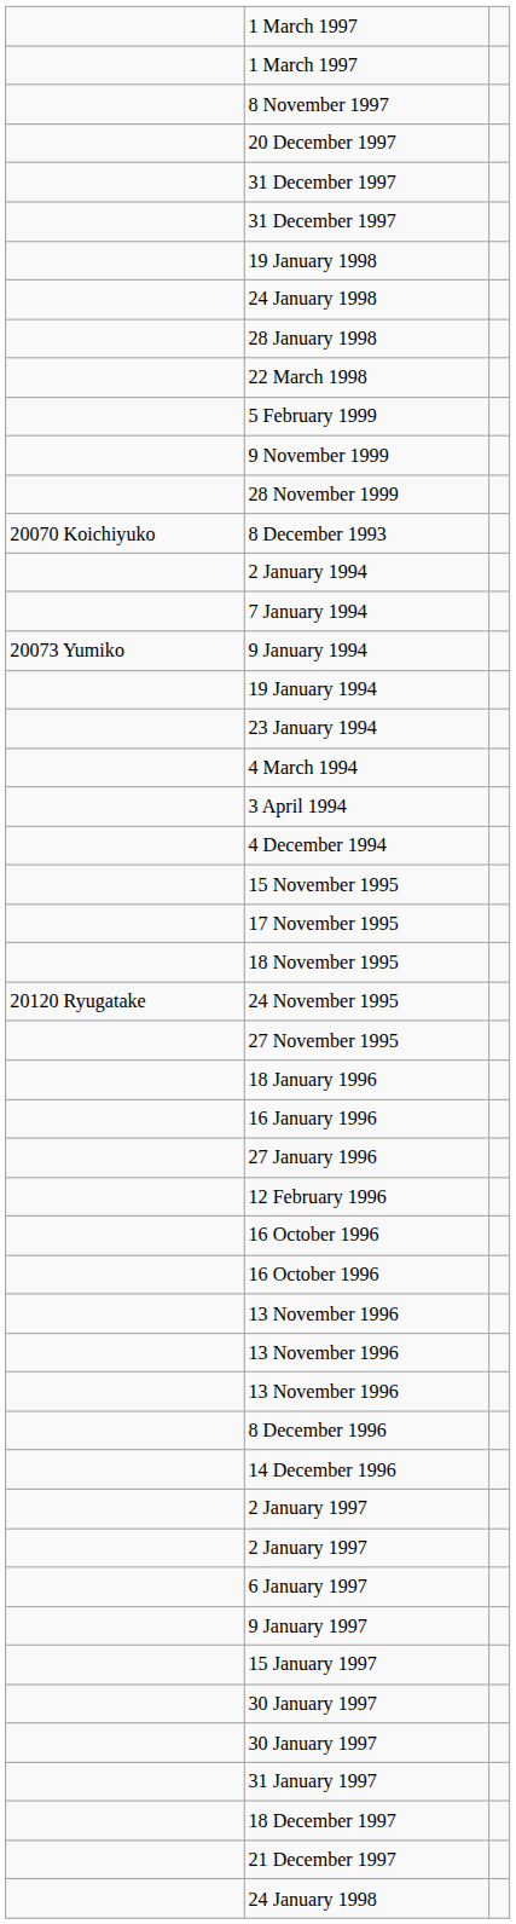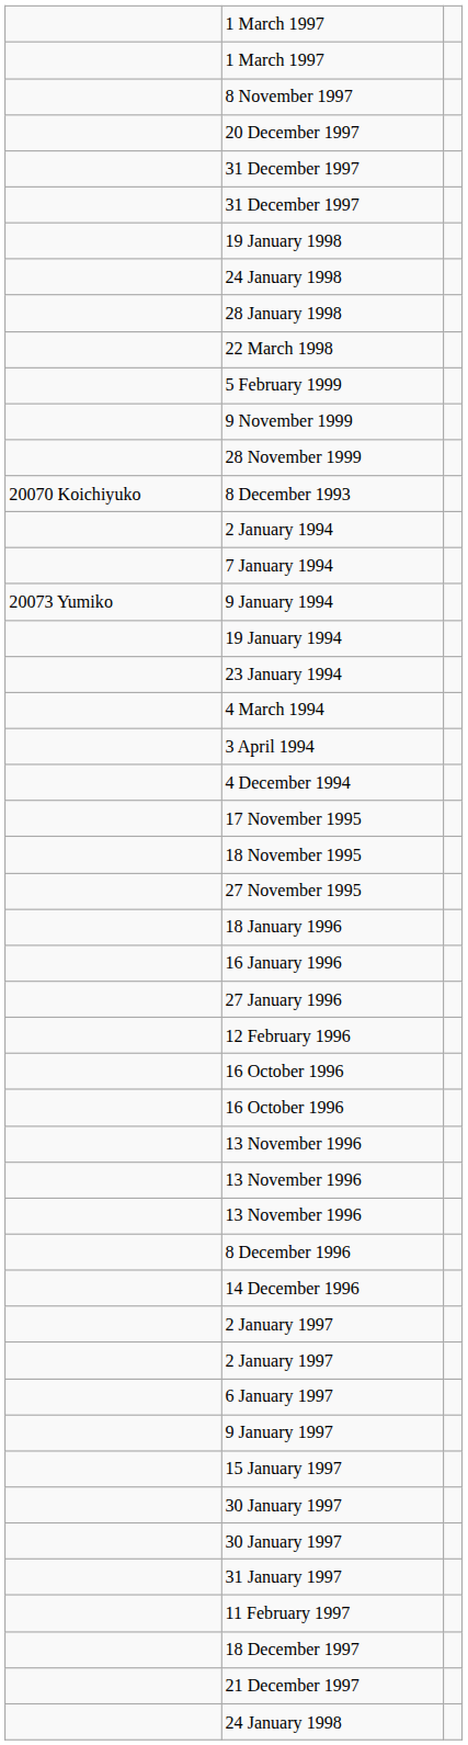 <table class="wikitable" style="font-size: 89%; float: left; width: 26em; margin-right: 1em; height: 1400px">
 <tr>
 <td></td>
 <td>1 March 1997</td>
 <td></td>
 </tr>
 <tr>
 <td></td>
 <td>1 March 1997</td>
 <td></td>
 </tr>
 <tr>
 <td></td>
 <td>8 November 1997</td>
 <td></td>
 </tr>
 <tr>
 <td></td>
 <td>20 December 1997</td>
 <td></td>
 </tr>
 <tr>
 <td></td>
 <td>31 December 1997</td>
 <td></td>
 </tr>
 <tr>
 <td></td>
 <td>31 December 1997</td>
 <td></td>
 </tr>
 <tr>
 <td></td>
 <td>19 January 1998</td>
 <td></td>
 </tr>
 <tr>
 <td></td>
 <td>24 January 1998</td>
 <td></td>
 </tr>
 <tr>
 <td></td>
 <td>28 January 1998</td>
 <td></td>
 </tr>
 <tr>
 <td></td>
 <td>22 March 1998</td>
 <td></td>
 </tr>
 <tr>
 <td></td>
 <td>5 February 1999</td>
 <td></td>
 </tr>
 <tr>
 <td></td>
 <td>9 November 1999</td>
 <td></td>
 </tr>
 <tr>
 <td></td>
 <td>28 November 1999</td>
 <td></td>
 </tr>
 <tr>
 <td>20070 Koichiyuko</td>
 <td>8 December 1993</td>
 <td></td>
 </tr>
 <tr>
 <td></td>
 <td>2 January 1994</td>
 <td></td>
 </tr>
 <tr>
 <td></td>
 <td>7 January 1994</td>
 <td></td>
 </tr>
 <tr>
 <td>20073 Yumiko</td>
 <td>9 January 1994</td>
 <td> </td>
 </tr>
 <tr>
 <td></td>
 <td>19 January 1994</td>
 <td></td>
 </tr>
 <tr>
 <td></td>
 <td>23 January 1994</td>
 <td></td>
 </tr>
 <tr>
 <td></td>
 <td>4 March 1994</td>
 <td></td>
 </tr>
 <tr>
 <td></td>
 <td>3 April 1994</td>
 <td></td>
 </tr>
 <tr>
 <td></td>
 <td>4 December 1994</td>
 <td></td>
 </tr>
 <tr>
 <td></td>
-<td>15 November 1995</td>
-<td></td>
-</tr>
-<tr>
-<td></td>
 <td>17 November 1995</td>
 <td></td>
 </tr>
 <tr>
 <td></td>
 <td>18 November 1995</td>
-<td></td>
-</tr>
-<tr>
-<td>20120 Ryugatake</td>
-<td>24 November 1995</td>
 <td></td>
 </tr>
 <tr>
 <td></td>
 <td>27 November 1995</td>
 <td></td>
 </tr>
 <tr>
 <td></td>
 <td>18 January 1996</td>
 <td></td>
 </tr>
 <tr>
 <td></td>
 <td>16 January 1996</td>
 <td></td>
 </tr>
 <tr>
 <td></td>
 <td>27 January 1996</td>
 <td></td>
 </tr>
 <tr>
 <td></td>
 <td>12 February 1996</td>
 <td></td>
 </tr>
 <tr>
 <td></td>
 <td>16 October 1996</td>
 <td></td>
 </tr>
 <tr>
 <td></td>
 <td>16 October 1996</td>
 <td></td>
 </tr>
 <tr>
 <td></td>
 <td>13 November 1996</td>
 <td></td>
 </tr>
 <tr>
 <td></td>
 <td>13 November 1996</td>
 <td></td>
 </tr>
 <tr>
 <td></td>
 <td>13 November 1996</td>
 <td></td>
 </tr>
 <tr>
 <td></td>
 <td>8 December 1996</td>
 <td></td>
 </tr>
 <tr>
 <td></td>
 <td>14 December 1996</td>
 <td></td>
 </tr>
 <tr>
 <td></td>
 <td>2 January 1997</td>
 <td></td>
 </tr>
 <tr>
 <td></td>
 <td>2 January 1997</td>
 <td></td>
 </tr>
 <tr>
 <td></td>
 <td>6 January 1997</td>
 <td></td>
 </tr>
 <tr>
 <td></td>
 <td>9 January 1997</td>
 <td></td>
 </tr>
 <tr>
 <td></td>
 <td>15 January 1997</td>
 <td></td>
 </tr>
 <tr>
 <td></td>
 <td>30 January 1997</td>
 <td></td>
 </tr>
 <tr>
 <td></td>
 <td>30 January 1997</td>
 <td></td>
 </tr>
 <tr>
 <td></td>
 <td>31 January 1997</td>
 <td></td>
 </tr>
 <tr>
 <td></td>
+<td>11 February 1997</td>
+<td></td>
+</tr>
+<tr>
+<td></td>
 <td>18 December 1997</td>
 <td></td>
 </tr>
 <tr>
 <td></td>
 <td>21 December 1997</td>
 <td></td>
 </tr>
 <tr>
 <td></td>
 <td>24 January 1998</td>
 <td></td>
 </tr>
 </table>
